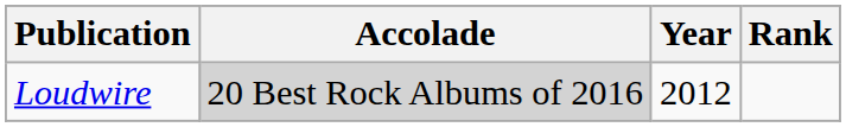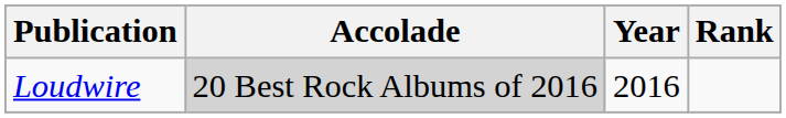 <table class="sortable wikitable">
 <tr>
 <th>Publication</th>
 <th>Accolade</th>
 <th>Year</th>
 <th>Rank</th>
 </tr>
 <tr>
 <td><em><a href='#'>Loudwire</a></em></td>
 <td style="background: lightgrey;">20 Best Rock Albums of 2016</td>
-<td>2012</td>
+<td>2016</td>
 <td></td>
 </tr>
 </table>
